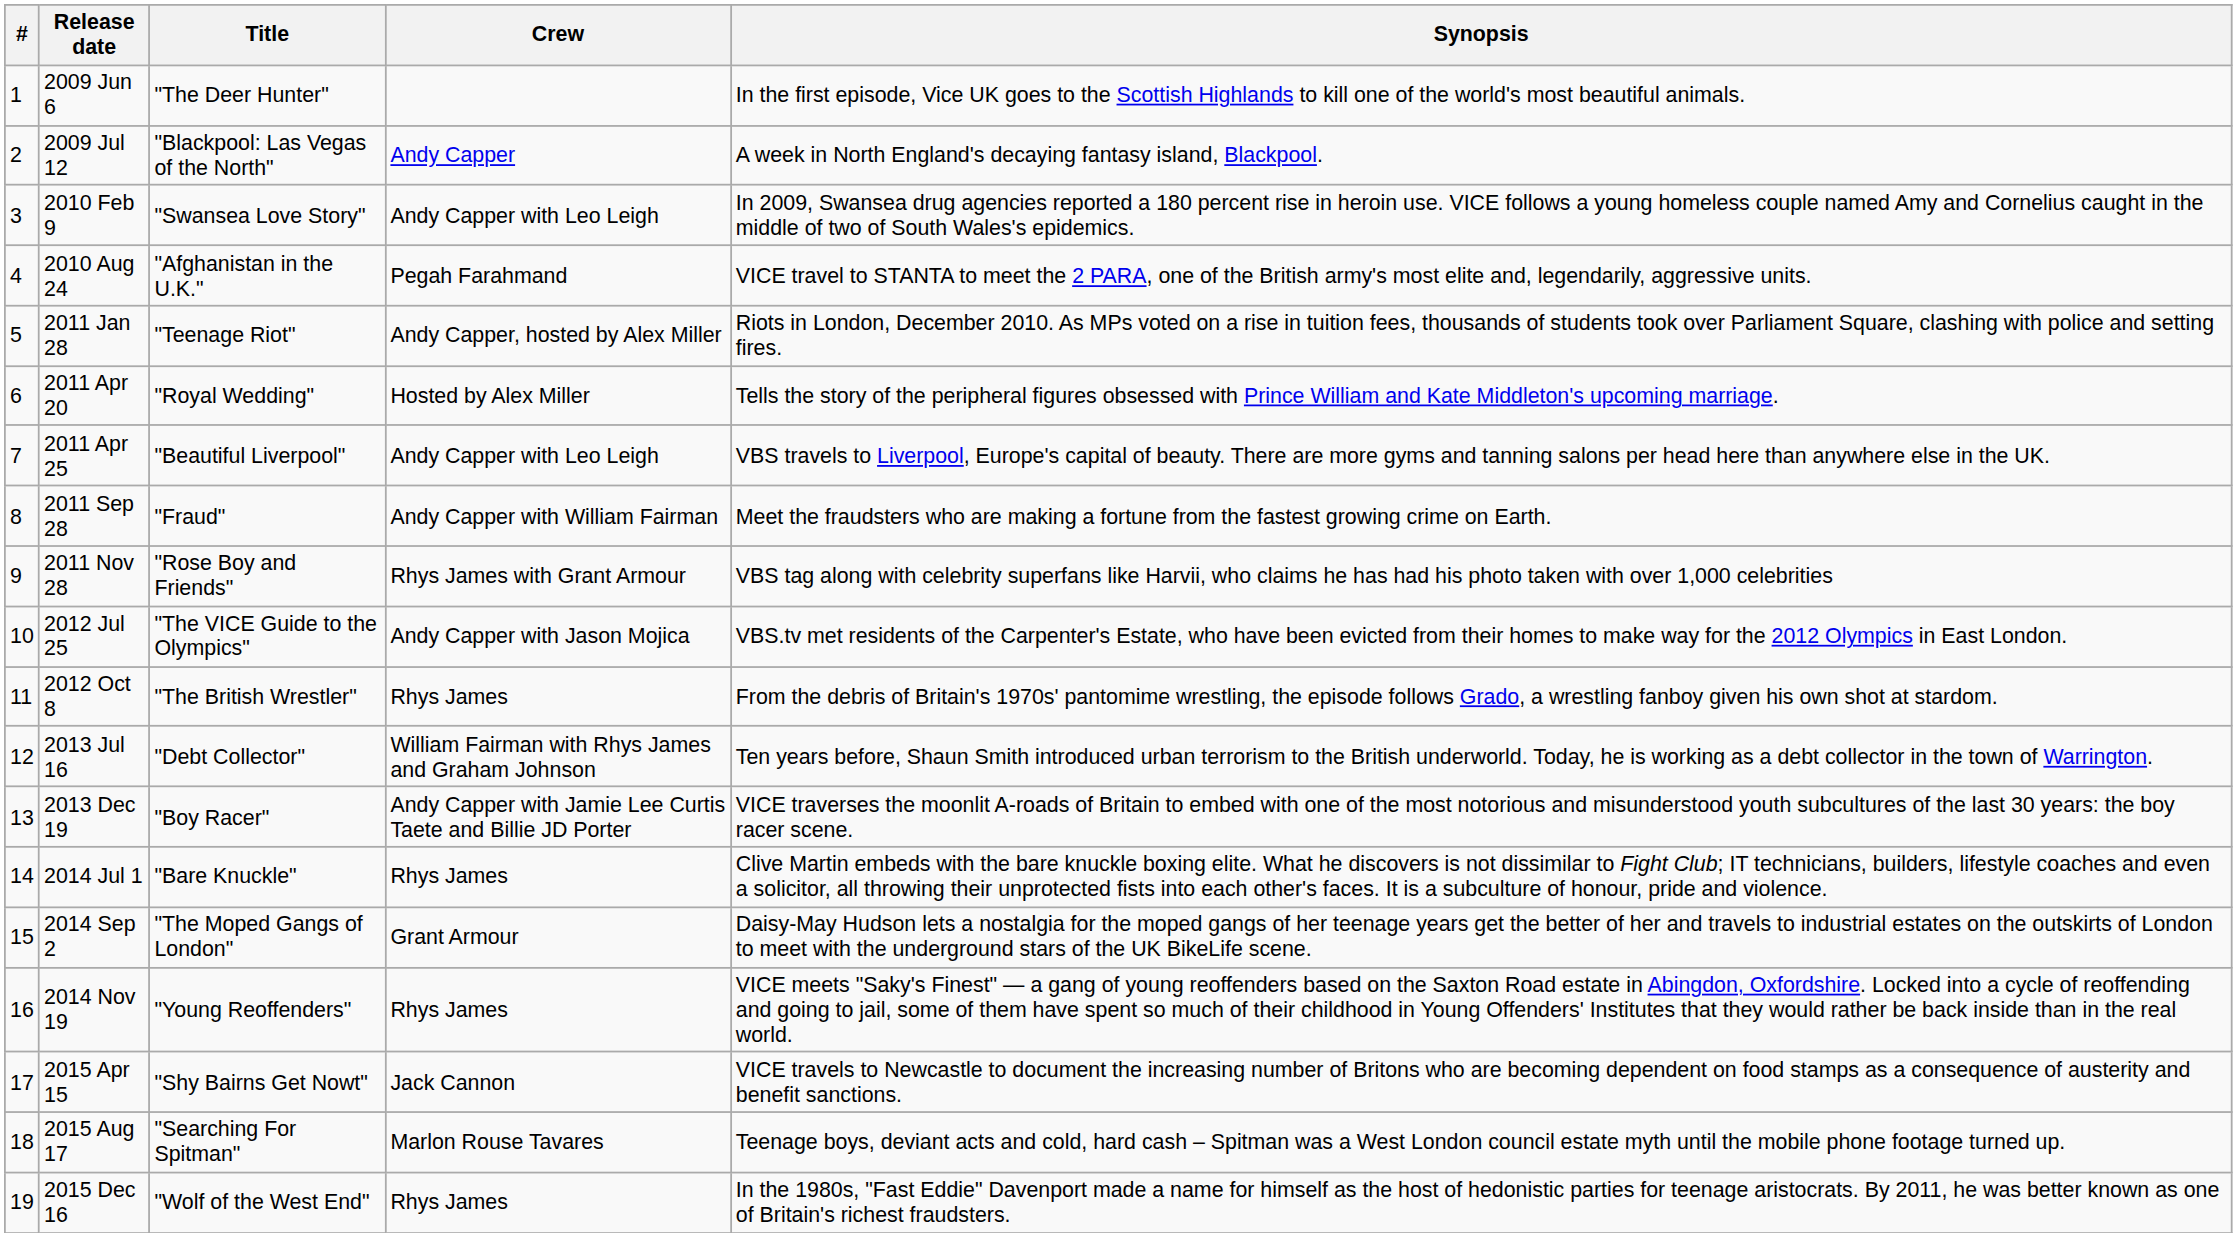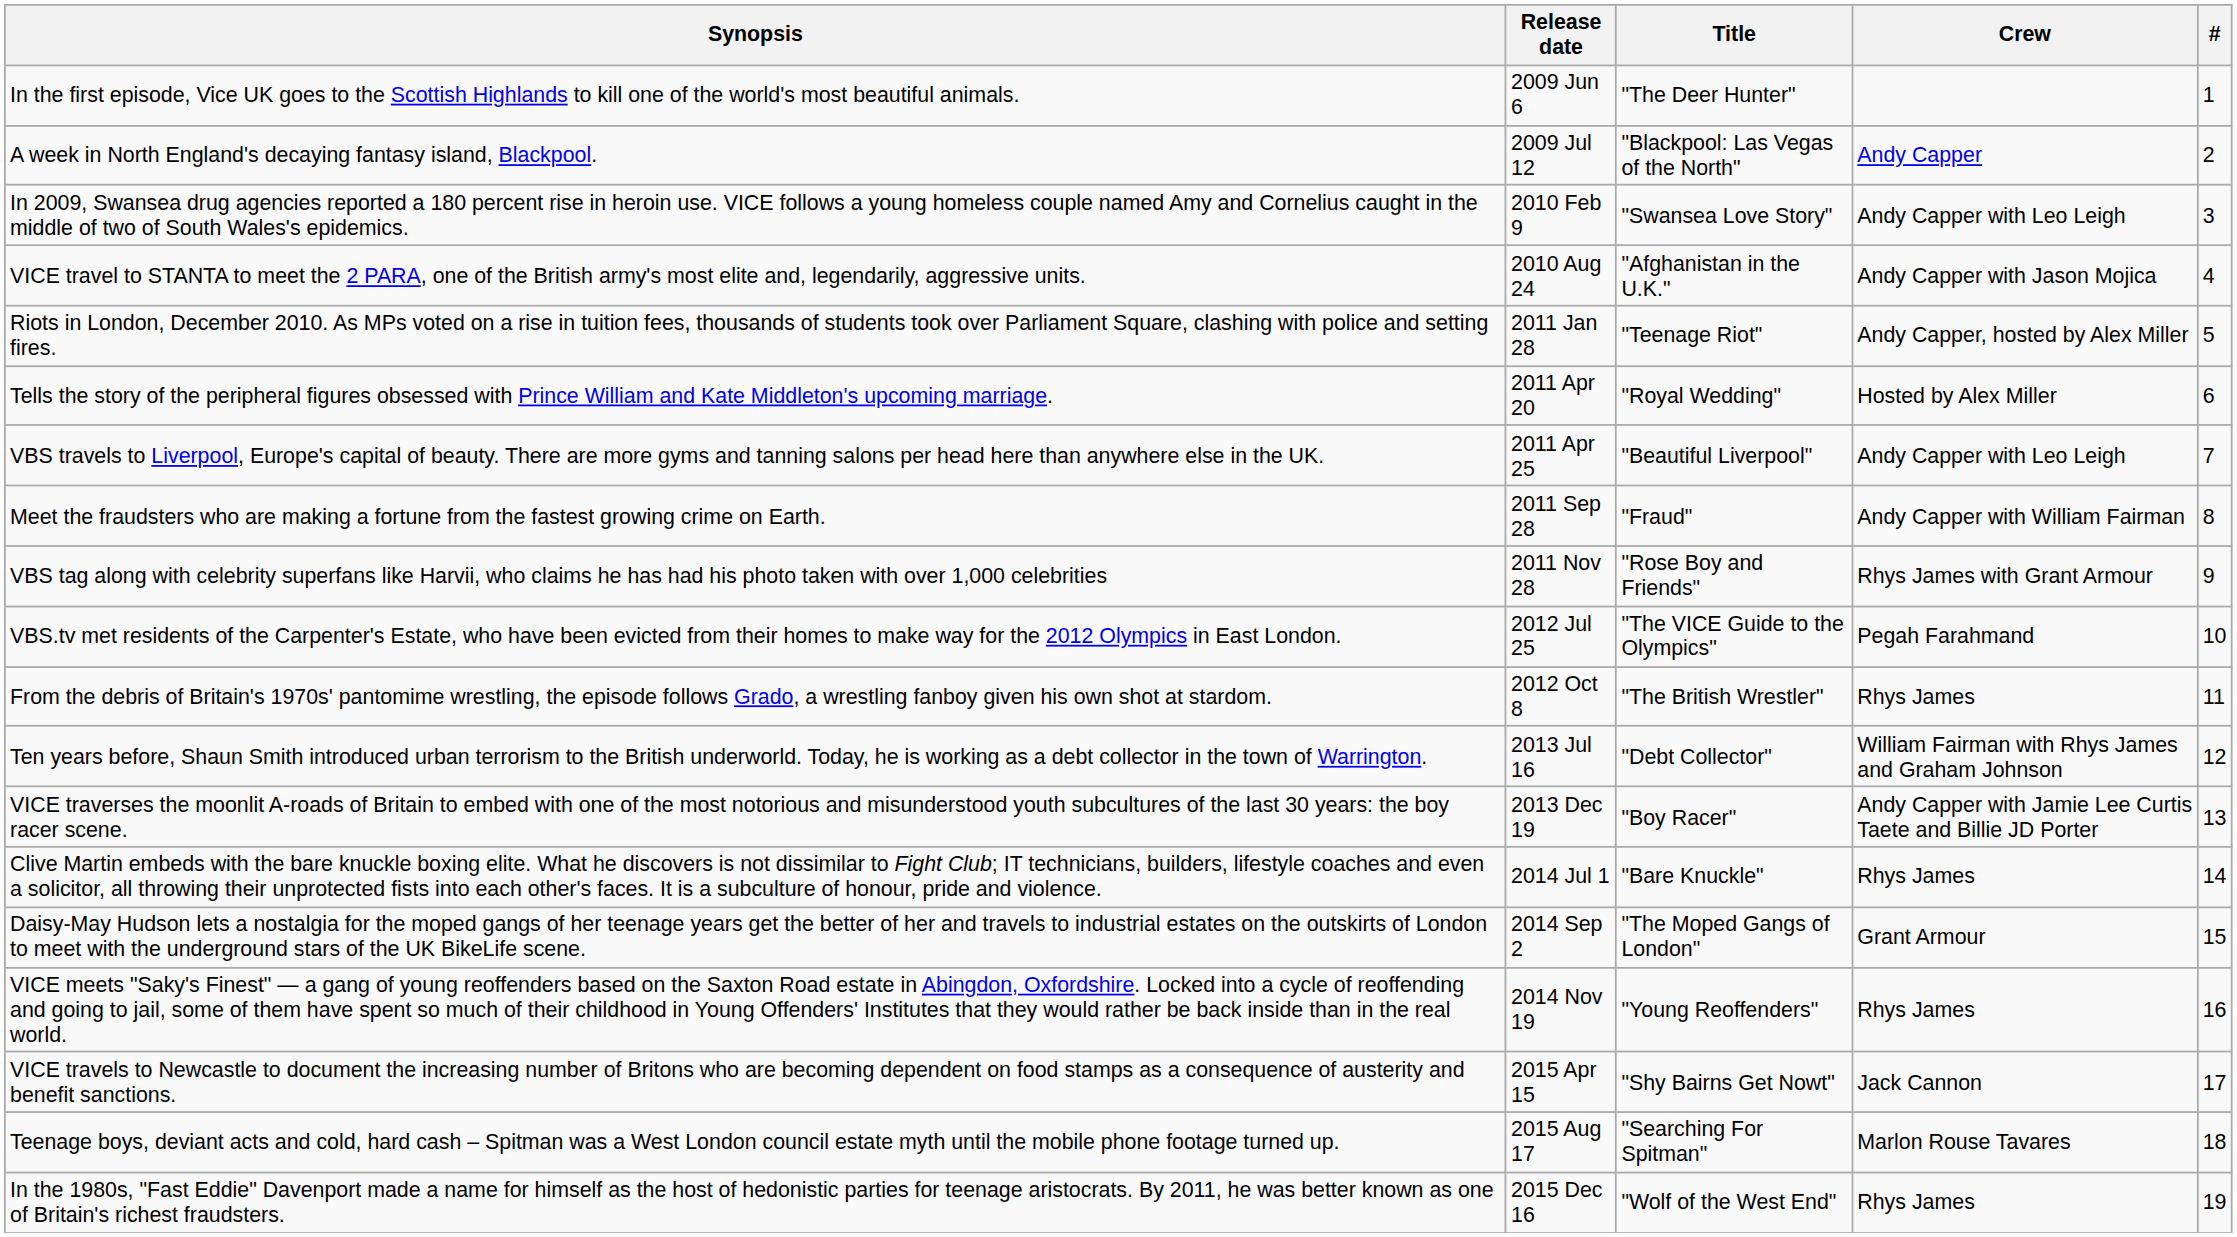 <table class="sortable wikitable" style="font-size:9pt">
 <tr>
-<th>#</th>
+<th>Synopsis</th>
 <th>Release<br>date</th>
 <th>Title</th>
 <th>Crew</th>
-<th>Synopsis</th>
+<th>#</th>
 </tr>
 <tr>
-<td>1</td>
+<td>In the first episode, Vice UK goes to the <a href='#'>Scottish Highlands</a> to kill one of the world's most beautiful animals.</td>
 <td>2009 Jun 6</td>
 <td>"The Deer Hunter"</td>
 <td></td>
-<td>In the first episode, Vice UK goes to the <a href='#'>Scottish Highlands</a> to kill one of the world's most beautiful animals.</td>
+<td>1</td>
 </tr>
 <tr>
-<td>2</td>
+<td>A week in North England's decaying fantasy island, <a href='#'>Blackpool</a>.</td>
 <td>2009 Jul 12</td>
 <td>"Blackpool: Las Vegas of the North"</td>
 <td><a href='#'>Andy Capper</a></td>
-<td>A week in North England's decaying fantasy island, <a href='#'>Blackpool</a>.</td>
+<td>2</td>
 </tr>
 <tr>
-<td>3</td>
+<td>In 2009, Swansea drug agencies reported a 180 percent rise in heroin use. VICE follows a young homeless couple named Amy and Cornelius caught in the middle of two of South Wales's epidemics.</td>
 <td>2010 Feb 9</td>
 <td>"Swansea Love Story"</td>
 <td>Andy Capper with Leo Leigh</td>
-<td>In 2009, Swansea drug agencies reported a 180 percent rise in heroin use. VICE follows a young homeless couple named Amy and Cornelius caught in the middle of two of South Wales's epidemics.</td>
+<td>3</td>
 </tr>
 <tr>
-<td>4</td>
+<td>VICE travel to STANTA to meet the <a href='#'>2 PARA</a>, one of the British army's most elite and, legendarily, aggressive units.</td>
 <td>2010 Aug 24</td>
 <td>"Afghanistan in the U.K."</td>
-<td>Pegah Farahmand</td>
-<td>VICE travel to STANTA to meet the <a href='#'>2 PARA</a>, one of the British army's most elite and, legendarily, aggressive units.</td>
+<td>Andy Capper with Jason Mojica</td>
+<td>4</td>
 </tr>
 <tr>
-<td>5</td>
+<td>Riots in London, December 2010. As MPs voted on a rise in tuition fees, thousands of students took over Parliament Square, clashing with police and setting fires.</td>
 <td>2011 Jan 28</td>
 <td>"Teenage Riot"</td>
 <td>Andy Capper, hosted by Alex Miller</td>
-<td>Riots in London, December 2010. As MPs voted on a rise in tuition fees, thousands of students took over Parliament Square, clashing with police and setting fires.</td>
+<td>5</td>
 </tr>
 <tr>
-<td>6</td>
+<td>Tells the story of the peripheral figures obsessed with <a href='#'>Prince William and Kate Middleton's upcoming marriage</a>.</td>
 <td>2011 Apr 20</td>
 <td>"Royal Wedding"</td>
 <td>Hosted by Alex Miller</td>
-<td>Tells the story of the peripheral figures obsessed with <a href='#'>Prince William and Kate Middleton's upcoming marriage</a>.</td>
+<td>6</td>
 </tr>
 <tr>
-<td>7</td>
+<td>VBS travels to <a href='#'>Liverpool</a>, Europe's capital of beauty. There are more gyms and tanning salons per head here than anywhere else in the UK.</td>
 <td>2011 Apr 25</td>
 <td>"Beautiful Liverpool"</td>
 <td>Andy Capper with Leo Leigh</td>
-<td>VBS travels to <a href='#'>Liverpool</a>, Europe's capital of beauty. There are more gyms and tanning salons per head here than anywhere else in the UK.</td>
+<td>7</td>
 </tr>
 <tr>
-<td>8</td>
+<td>Meet the fraudsters who are making a fortune from the fastest growing crime on Earth.</td>
 <td>2011 Sep 28</td>
 <td>"Fraud"</td>
 <td>Andy Capper with William Fairman</td>
-<td>Meet the fraudsters who are making a fortune from the fastest growing crime on Earth.</td>
+<td>8</td>
 </tr>
 <tr>
-<td>9</td>
+<td>VBS tag along with celebrity superfans like Harvii, who claims he has had his photo taken with over 1,000 celebrities</td>
 <td>2011 Nov 28</td>
 <td>"Rose Boy and Friends"</td>
 <td>Rhys James with Grant Armour</td>
-<td>VBS tag along with celebrity superfans like Harvii, who claims he has had his photo taken with over 1,000 celebrities</td>
+<td>9</td>
 </tr>
 <tr>
-<td>10</td>
+<td>VBS.tv met residents of the Carpenter's Estate, who have been evicted from their homes to make way for the <a href='#'>2012 Olympics</a> in East London.</td>
 <td>2012 Jul 25</td>
 <td>"The VICE Guide to the Olympics"</td>
-<td>Andy Capper with Jason Mojica</td>
-<td>VBS.tv met residents of the Carpenter's Estate, who have been evicted from their homes to make way for the <a href='#'>2012 Olympics</a> in East London.</td>
+<td>Pegah Farahmand</td>
+<td>10</td>
 </tr>
 <tr>
-<td>11</td>
+<td>From the debris of Britain's 1970s' pantomime wrestling, the episode follows <a href='#'>Grado</a>, a wrestling fanboy given his own shot at stardom.</td>
 <td>2012 Oct 8</td>
 <td>"The British Wrestler"</td>
 <td>Rhys James</td>
-<td>From the debris of Britain's 1970s' pantomime wrestling, the episode follows <a href='#'>Grado</a>, a wrestling fanboy given his own shot at stardom.</td>
+<td>11</td>
 </tr>
 <tr>
-<td>12</td>
+<td>Ten years before, Shaun Smith introduced urban terrorism to the British underworld. Today, he is working as a debt collector in the town of <a href='#'>Warrington</a>.</td>
 <td>2013 Jul 16</td>
 <td>"Debt Collector"</td>
 <td>William Fairman with Rhys James and Graham Johnson</td>
-<td>Ten years before, Shaun Smith introduced urban terrorism to the British underworld. Today, he is working as a debt collector in the town of <a href='#'>Warrington</a>.</td>
+<td>12</td>
 </tr>
 <tr>
-<td>13</td>
+<td>VICE traverses the moonlit A-roads of Britain to embed with one of the most notorious and misunderstood youth subcultures of the last 30 years: the boy racer scene.</td>
 <td>2013 Dec 19</td>
 <td>"Boy Racer"</td>
 <td>Andy Capper with Jamie Lee Curtis Taete and Billie JD Porter</td>
-<td>VICE traverses the moonlit A-roads of Britain to embed with one of the most notorious and misunderstood youth subcultures of the last 30 years: the boy racer scene.</td>
+<td>13</td>
 </tr>
 <tr>
-<td>14</td>
+<td>Clive Martin embeds with the bare knuckle boxing elite. What he discovers is not dissimilar to <em>Fight Club</em>; IT technicians, builders, lifestyle coaches and even a solicitor, all throwing their unprotected fists into each other's faces. It is a subculture of honour, pride and violence.</td>
 <td>2014 Jul 1</td>
 <td>"Bare Knuckle"</td>
 <td>Rhys James</td>
-<td>Clive Martin embeds with the bare knuckle boxing elite. What he discovers is not dissimilar to <em>Fight Club</em>; IT technicians, builders, lifestyle coaches and even a solicitor, all throwing their unprotected fists into each other's faces. It is a subculture of honour, pride and violence.</td>
+<td>14</td>
 </tr>
 <tr>
-<td>15</td>
+<td>Daisy-May Hudson lets a nostalgia for the moped gangs of her teenage years get the better of her and travels to industrial estates on the outskirts of London to meet with the underground stars of the UK BikeLife scene.</td>
 <td>2014 Sep 2</td>
 <td>"The Moped Gangs of London"</td>
 <td>Grant Armour</td>
-<td>Daisy-May Hudson lets a nostalgia for the moped gangs of her teenage years get the better of her and travels to industrial estates on the outskirts of London to meet with the underground stars of the UK BikeLife scene.</td>
+<td>15</td>
 </tr>
 <tr>
-<td>16</td>
+<td>VICE meets "Saky's Finest" — a gang of young reoffenders based on the Saxton Road estate in <a href='#'>Abingdon, Oxfordshire</a>. Locked into a cycle of reoffending and going to jail, some of them have spent so much of their childhood in Young Offenders' Institutes that they would rather be back inside than in the real world.</td>
 <td>2014 Nov 19</td>
 <td>"Young Reoffenders"</td>
 <td>Rhys James</td>
-<td>VICE meets "Saky's Finest" — a gang of young reoffenders based on the Saxton Road estate in <a href='#'>Abingdon, Oxfordshire</a>. Locked into a cycle of reoffending and going to jail, some of them have spent so much of their childhood in Young Offenders' Institutes that they would rather be back inside than in the real world.</td>
+<td>16</td>
 </tr>
 <tr>
-<td>17</td>
+<td>VICE travels to Newcastle to document the increasing number of Britons who are becoming dependent on food stamps as a consequence of austerity and benefit sanctions.</td>
 <td>2015 Apr 15</td>
 <td>"Shy Bairns Get Nowt"</td>
 <td>Jack Cannon</td>
-<td>VICE travels to Newcastle to document the increasing number of Britons who are becoming dependent on food stamps as a consequence of austerity and benefit sanctions.</td>
+<td>17</td>
 </tr>
 <tr>
-<td>18</td>
+<td>Teenage boys, deviant acts and cold, hard cash – Spitman was a West London council estate myth until the mobile phone footage turned up.</td>
 <td>2015 Aug 17</td>
 <td>"Searching For Spitman"</td>
 <td>Marlon Rouse Tavares</td>
-<td>Teenage boys, deviant acts and cold, hard cash – Spitman was a West London council estate myth until the mobile phone footage turned up.</td>
+<td>18</td>
 </tr>
 <tr>
-<td>19</td>
+<td>In the 1980s, "Fast Eddie" Davenport made a name for himself as the host of hedonistic parties for teenage aristocrats. By 2011, he was better known as one of Britain's richest fraudsters.</td>
 <td>2015 Dec 16</td>
 <td>"Wolf of the West End"</td>
 <td>Rhys James</td>
-<td>In the 1980s, "Fast Eddie" Davenport made a name for himself as the host of hedonistic parties for teenage aristocrats. By 2011, he was better known as one of Britain's richest fraudsters.</td>
+<td>19</td>
 </tr>
 </table>
